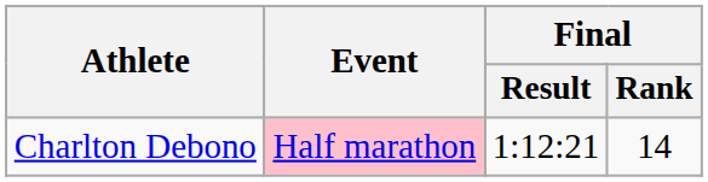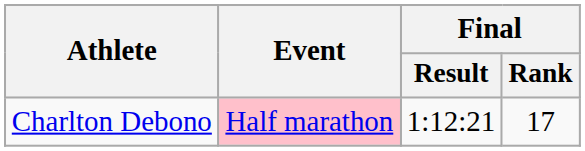 <table class="wikitable" style="font-size:90%">
 <tr>
 <th rowspan="2">Athlete</th>
 <th rowspan="2">Event</th>
 <th colspan="2">Final</th>
 </tr>
 <tr style="font-size:95%">
 <th>Result</th>
 <th>Rank</th>
 </tr>
 <tr align="center">
 <td align="left"><a href='#'>Charlton Debono</a></td>
 <td align="left" style="background: pink;"><a href='#'>Half marathon</a></td>
 <td>1:12:21</td>
-<td>14</td>
+<td>17</td>
 </tr>
 </table>
